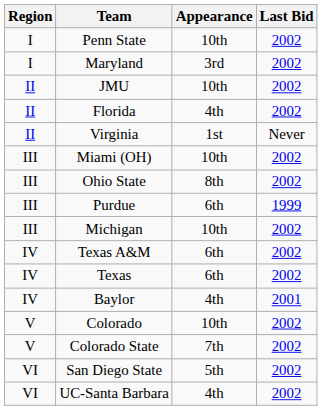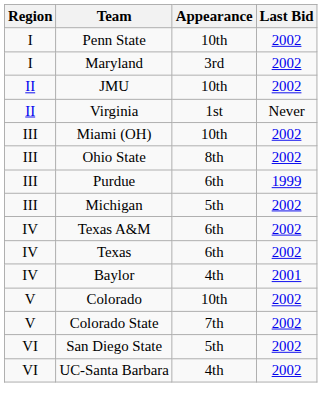 <table class="wikitable sortable" style="text-align:center">
 <tr>
 <th>Region</th>
 <th>Team</th>
 <th>Appearance</th>
 <th>Last Bid</th>
 </tr>
 <tr>
 <td>I</td>
 <td>Penn State</td>
 <td>10th</td>
 <td><a href='#'>2002</a></td>
 </tr>
 <tr>
 <td>I</td>
 <td>Maryland</td>
 <td>3rd</td>
 <td><a href='#'>2002</a></td>
 </tr>
 <tr>
 <td><a href='#'>II</a></td>
 <td>JMU</td>
 <td>10th</td>
-<td><a href='#'>2002</a></td>
-</tr>
-<tr>
-<td><a href='#'>II</a></td>
-<td>Florida</td>
-<td>4th</td>
 <td><a href='#'>2002</a></td>
 </tr>
 <tr>
 <td><a href='#'>II</a></td>
 <td>Virginia</td>
 <td>1st</td>
 <td>Never</td>
 </tr>
 <tr>
 <td>III</td>
 <td>Miami (OH)</td>
 <td>10th</td>
 <td><a href='#'>2002</a></td>
 </tr>
 <tr>
 <td>III</td>
 <td>Ohio State</td>
 <td>8th</td>
 <td><a href='#'>2002</a></td>
 </tr>
 <tr>
 <td>III</td>
 <td>Purdue</td>
 <td>6th</td>
 <td><a href='#'>1999</a></td>
 </tr>
 <tr>
 <td>III</td>
 <td>Michigan</td>
-<td>10th</td>
+<td>5th</td>
 <td><a href='#'>2002</a></td>
 </tr>
 <tr>
 <td>IV</td>
 <td>Texas A&M</td>
 <td>6th</td>
 <td><a href='#'>2002</a></td>
 </tr>
 <tr>
 <td>IV</td>
 <td>Texas</td>
 <td>6th</td>
 <td><a href='#'>2002</a></td>
 </tr>
 <tr>
 <td>IV</td>
 <td>Baylor</td>
 <td>4th</td>
 <td><a href='#'>2001</a></td>
 </tr>
 <tr>
 <td>V</td>
 <td>Colorado</td>
 <td>10th</td>
 <td><a href='#'>2002</a></td>
 </tr>
 <tr>
 <td>V</td>
 <td>Colorado State</td>
 <td>7th</td>
 <td><a href='#'>2002</a></td>
 </tr>
 <tr>
 <td>VI</td>
 <td>San Diego State</td>
 <td>5th</td>
 <td><a href='#'>2002</a></td>
 </tr>
 <tr>
 <td>VI</td>
 <td>UC-Santa Barbara</td>
 <td>4th</td>
 <td><a href='#'>2002</a></td>
 </tr>
 </table>
